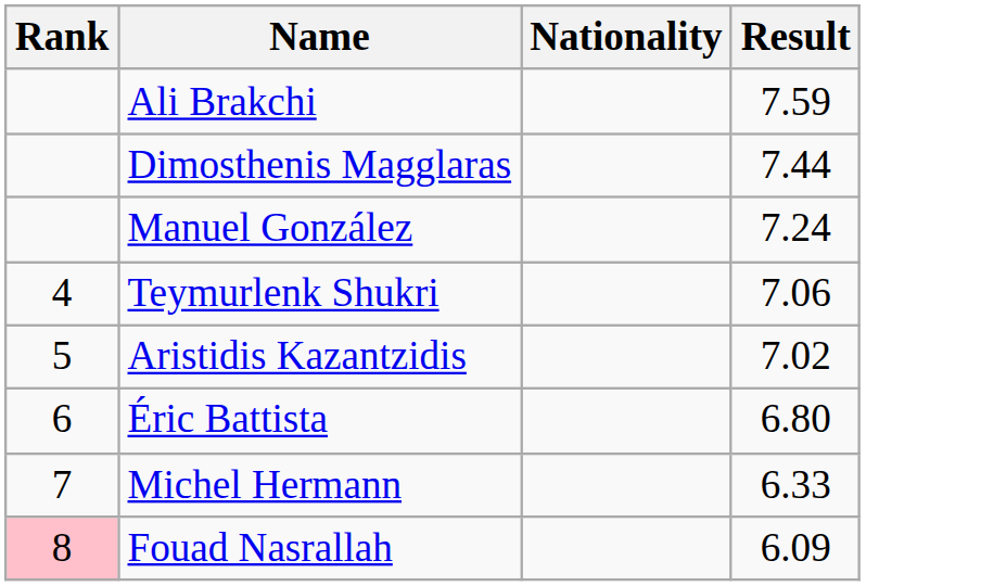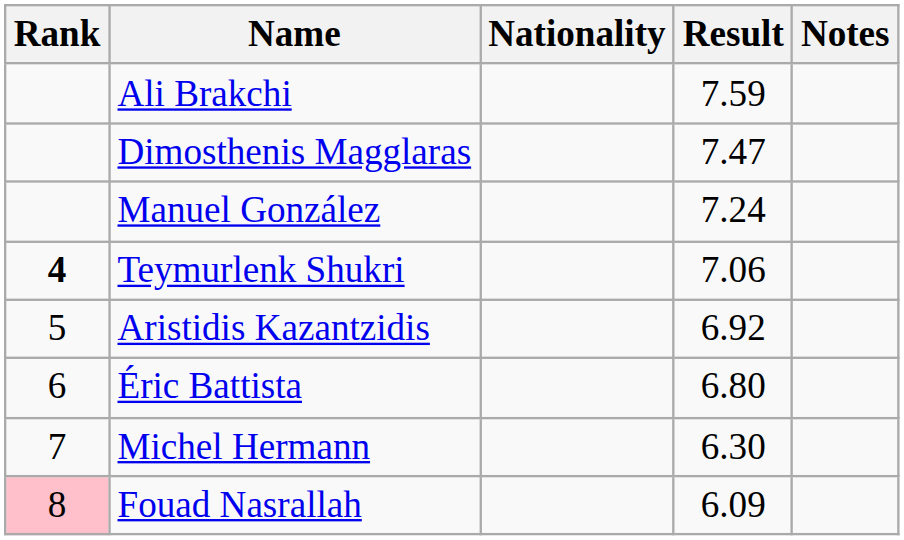 <table class="wikitable sortable" style="text-align:center">
 <tr>
 <th>Rank</th>
 <th>Name</th>
 <th>Nationality</th>
 <th>Result</th>
+<th>Notes</th>
 </tr>
 <tr>
 <td></td>
 <td align=left><a href='#'>Ali Brakchi</a></td>
 <td align=left></td>
 <td>7.59</td>
+<td></td>
 </tr>
 <tr>
 <td></td>
 <td align=left><a href='#'>Dimosthenis Magglaras</a></td>
 <td align=left></td>
-<td>7.44</td>
+<td>7.47</td>
+<td></td>
 </tr>
 <tr>
 <td></td>
 <td align=left><a href='#'>Manuel González</a></td>
 <td align=left></td>
 <td>7.24</td>
+<td></td>
 </tr>
 <tr>
-<td>4</td>
+<td><strong>4</strong></td>
 <td align=left><a href='#'>Teymurlenk Shukri</a></td>
 <td align=left></td>
 <td>7.06</td>
+<td></td>
 </tr>
 <tr>
 <td>5</td>
 <td align=left><a href='#'>Aristidis Kazantzidis</a></td>
 <td align=left></td>
-<td>7.02</td>
+<td>6.92</td>
+<td></td>
 </tr>
 <tr>
 <td>6</td>
 <td align=left><a href='#'>Éric Battista</a></td>
 <td align=left></td>
 <td>6.80</td>
+<td></td>
 </tr>
 <tr>
 <td>7</td>
 <td align=left><a href='#'>Michel Hermann</a></td>
 <td align=left></td>
-<td>6.33</td>
+<td>6.30</td>
+<td></td>
 </tr>
 <tr>
 <td style="background: pink;">8</td>
 <td align=left><a href='#'>Fouad Nasrallah</a></td>
 <td align=left></td>
 <td>6.09</td>
+<td></td>
 </tr>
 </table>
